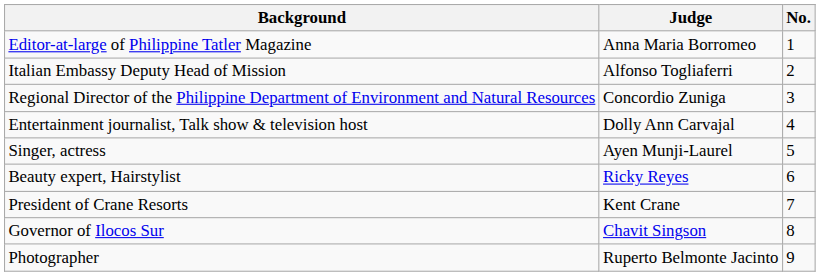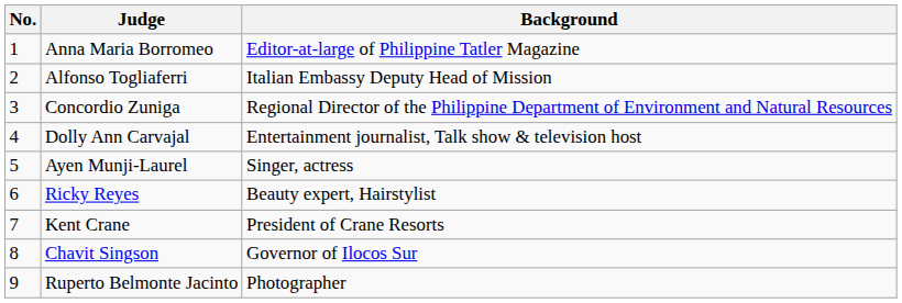 <table class="wikitable sortable">
 <tr>
+<th>No.</th>
+<th>Judge</th>
 <th>Background</th>
-<th>Judge</th>
-<th>No.</th>
 </tr>
 <tr>
+<td>1</td>
+<td>Anna Maria Borromeo</td>
 <td><a href='#'>Editor-at-large</a> of <a href='#'>Philippine Tatler</a> Magazine</td>
-<td>Anna Maria Borromeo</td>
-<td>1</td>
 </tr>
 <tr>
+<td>2</td>
+<td>Alfonso Togliaferri</td>
 <td>Italian Embassy Deputy Head of Mission</td>
-<td>Alfonso Togliaferri</td>
-<td>2</td>
 </tr>
 <tr>
+<td>3</td>
+<td>Concordio Zuniga</td>
 <td>Regional Director of the <a href='#'>Philippine Department of Environment and Natural Resources</a></td>
-<td>Concordio Zuniga</td>
-<td>3</td>
 </tr>
 <tr>
+<td>4</td>
+<td>Dolly Ann Carvajal</td>
 <td>Entertainment journalist, Talk show & television host</td>
-<td>Dolly Ann Carvajal</td>
-<td>4</td>
 </tr>
 <tr>
+<td>5</td>
+<td>Ayen Munji-Laurel</td>
 <td>Singer, actress</td>
-<td>Ayen Munji-Laurel</td>
-<td>5</td>
 </tr>
 <tr>
+<td>6</td>
+<td><a href='#'>Ricky Reyes</a></td>
 <td>Beauty expert, Hairstylist</td>
-<td><a href='#'>Ricky Reyes</a></td>
-<td>6</td>
 </tr>
 <tr>
+<td>7</td>
+<td>Kent Crane</td>
 <td>President of Crane Resorts</td>
-<td>Kent Crane</td>
-<td>7</td>
 </tr>
 <tr>
+<td>8</td>
+<td><a href='#'>Chavit Singson</a></td>
 <td>Governor of <a href='#'>Ilocos Sur</a></td>
-<td><a href='#'>Chavit Singson</a></td>
-<td>8</td>
 </tr>
 <tr>
+<td>9</td>
+<td>Ruperto Belmonte Jacinto</td>
 <td>Photographer</td>
-<td>Ruperto Belmonte Jacinto</td>
-<td>9</td>
 </tr>
 </table>
